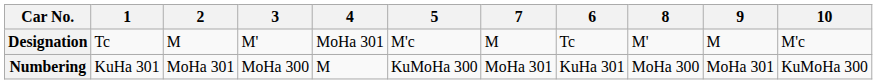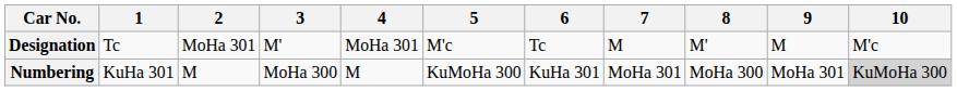 <table class="wikitable">
 <tr>
 <th>Car No.</th>
 <th>1</th>
 <th>2</th>
 <th>3</th>
 <th>4</th>
 <th>5</th>
+<th>6</th>
 <th>7</th>
-<th>6</th>
 <th>8</th>
 <th>9</th>
 <th>10</th>
 </tr>
 <tr>
 <th>Designation</th>
 <td>Tc</td>
-<td>M</td>
+<td>MoHa 301</td>
 <td>M'</td>
 <td>MoHa 301</td>
 <td>M'c</td>
+<td>Tc</td>
 <td>M</td>
-<td>Tc</td>
 <td>M'</td>
 <td>M</td>
 <td>M'c</td>
 </tr>
 <tr>
 <th>Numbering</th>
 <td>KuHa 301</td>
-<td>MoHa 301</td>
+<td>M</td>
 <td>MoHa 300</td>
 <td>M</td>
 <td>KuMoHa 300</td>
+<td>KuHa 301</td>
 <td>MoHa 301</td>
-<td>KuHa 301</td>
 <td>MoHa 300</td>
 <td>MoHa 301</td>
-<td>KuMoHa 300</td>
+<td style="background: lightgrey;">KuMoHa 300</td>
 </tr>
 </table>
